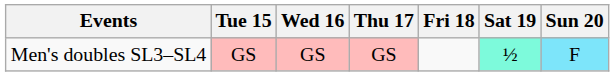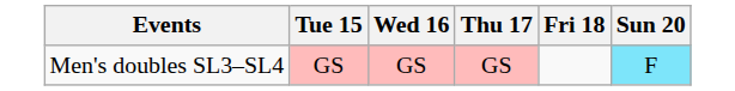 <table class="wikitable" style="margin:0.5em auto; font-size:90%; text-align:center">
 <tr>
 <th>Events</th>
 <th>Tue 15</th>
 <th>Wed 16</th>
 <th>Thu 17</th>
 <th>Fri 18</th>
-<th>Sat 19</th>
 <th>Sun 20</th>
 </tr>
 <tr>
 <td align="left">Men's doubles SL3–SL4</td>
 <td bgcolor="#FFBBBB">GS</td>
 <td bgcolor="#FFBBBB">GS</td>
 <td bgcolor="#FFBBBB">GS</td>
 <td></td>
-<td bgcolor="#7DFADB">½</td>
 <td bgcolor="#7DE5FA">F</td>
 </tr>
 </table>
